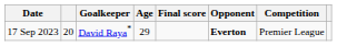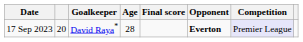 <table class="wikitable" style="text-align:center; font-size:90%;">
 <tr>
 <th>Date</th>
 <th></th>
 <th>Goalkeeper</th>
 <th>Age</th>
 <th>Final score</th>
 <th>Opponent</th>
 <th>Competition</th>
 <th></th>
 </tr>
 <tr>
 <td>17 Sep 2023</td>
 <td>20</td>
 <td style="text-align:left;"> <a href='#'>David Raya</a><sup>*</sup></td>
-<td>29</td>
+<td>28</td>
 <td></td>
 <td style="text-align:left;"><strong>Everton</strong></td>
-<td style="text-align:left;">Premier League</td>
+<td style="background: lavender; text-align:left;">Premier League</td>
 <td></td>
 </tr>
 </table>
